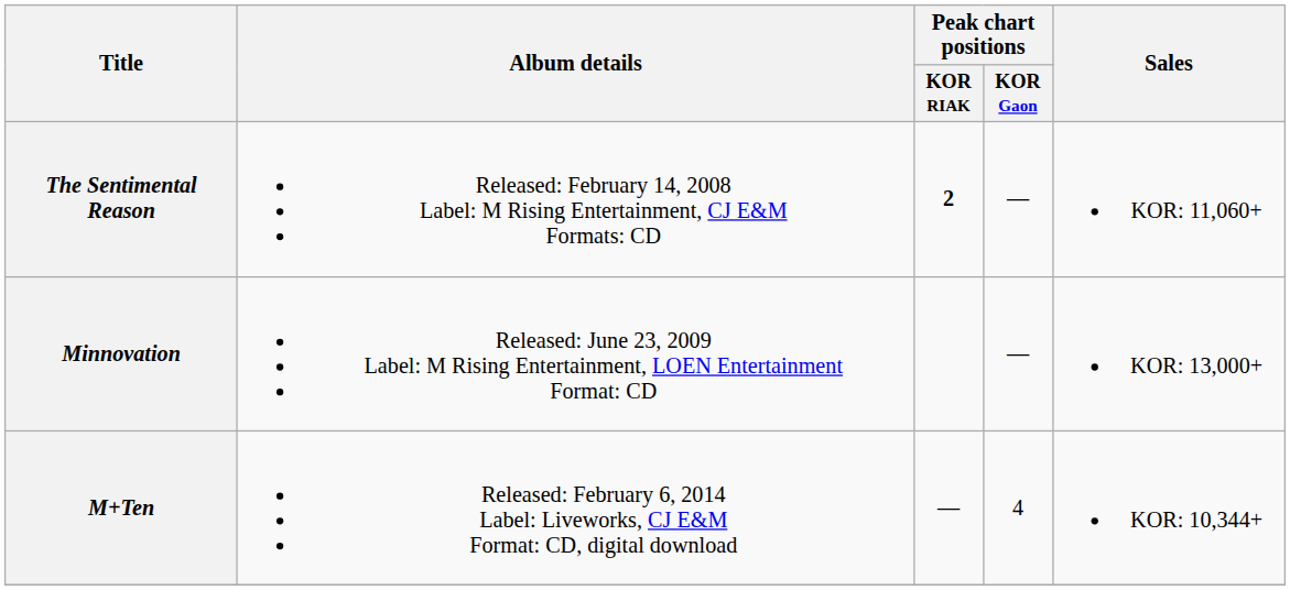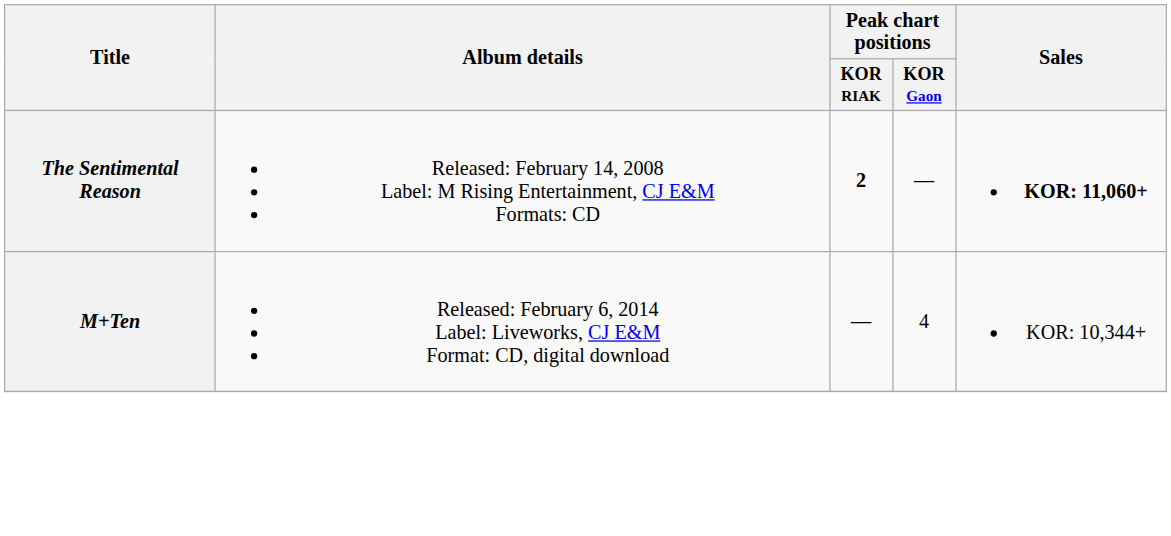 <table class="wikitable plainrowheaders" style="text-align:center;">
 <tr>
 <th scope="col" rowspan="2" style="width:10em;">Title</th>
 <th scope="col" rowspan="2" style="width:30em;">Album details</th>
 <th scope="col" colspan="2">Peak chart positions</th>
 <th scope="col" rowspan="2" style="width:10em;">Sales</th>
 </tr>
 <tr>
 <th align="center" style="width:3em;font-size:90%;">KOR<br><small>RIAK</small><br></th>
 <th align="center" style="width:3em;font-size:90%;">KOR<br><small><a href='#'>Gaon</a></small><br></th>
 </tr>
 <tr>
 <th scope="row"><em>The Sentimental Reason</em></th>
 <td><br><ul><li>Released: February 14, 2008</li><li>Label: M Rising Entertainment, <a href='#'>CJ E&M</a></li><li>Formats: CD</li></ul></td>
 <td><strong>2</strong></td>
 <td>—</td>
-<td><br><ul><li>KOR: 11,060+</li></ul></td>
-</tr>
-<tr>
-<th scope="row"><em>Minnovation</em></th>
-<td><br><ul><li>Released: June 23, 2009</li><li>Label: M Rising Entertainment, <a href='#'>LOEN Entertainment</a></li><li>Format: CD</li></ul></td>
-<td></td>
-<td>—</td>
-<td><br><ul><li>KOR: 13,000+</li></ul></td>
+<td><strong><br><ul><li>KOR: 11,060+</li></ul></strong></td>
 </tr>
 <tr>
 <th scope="row"><em>M+Ten</em></th>
 <td><br><ul><li>Released: February 6, 2014</li><li>Label: Liveworks, <a href='#'>CJ E&M</a></li><li>Format: CD, digital download</li></ul></td>
 <td>—</td>
 <td>4</td>
 <td><br><ul><li>KOR: 10,344+</li></ul></td>
 </tr>
 <tr>
 </tr>
 </table>
